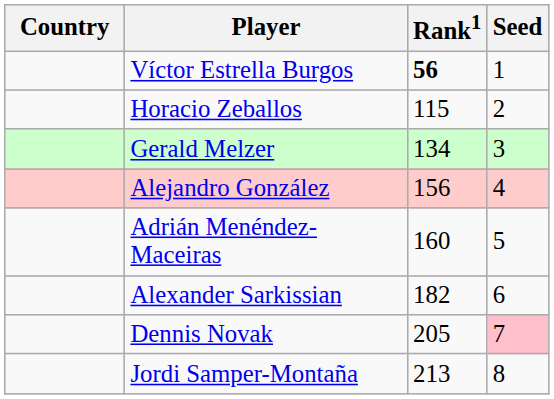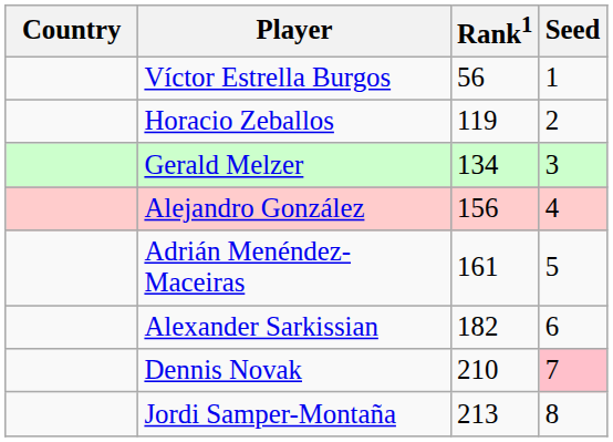 <table class="sortable wikitable">
 <tr>
 <th width="70">Country</th>
 <th width="175">Player</th>
 <th>Rank<sup>1</sup></th>
 <th>Seed</th>
 </tr>
 <tr>
 <td></td>
 <td><a href='#'>Víctor Estrella Burgos</a></td>
-<td><strong>56</strong></td>
+<td>56</td>
 <td>1</td>
 </tr>
 <tr>
 <td></td>
 <td><a href='#'>Horacio Zeballos</a></td>
-<td>115</td>
+<td>119</td>
 <td>2</td>
 </tr>
 <tr style="background:#cfc;">
 <td></td>
 <td><a href='#'>Gerald Melzer</a></td>
 <td>134</td>
 <td>3</td>
 </tr>
 <tr style="background:#fcc;">
 <td></td>
 <td><a href='#'>Alejandro González</a></td>
 <td>156</td>
 <td>4</td>
 </tr>
 <tr>
 <td></td>
 <td><a href='#'>Adrián Menéndez-Maceiras</a></td>
-<td>160</td>
+<td>161</td>
 <td>5</td>
 </tr>
 <tr>
 <td></td>
 <td><a href='#'>Alexander Sarkissian</a></td>
 <td>182</td>
 <td>6</td>
 </tr>
 <tr>
 <td></td>
 <td><a href='#'>Dennis Novak</a></td>
-<td>205</td>
+<td>210</td>
 <td style="background: pink;">7</td>
 </tr>
 <tr>
 <td></td>
 <td><a href='#'>Jordi Samper-Montaña</a></td>
 <td>213</td>
 <td>8</td>
 </tr>
 </table>
